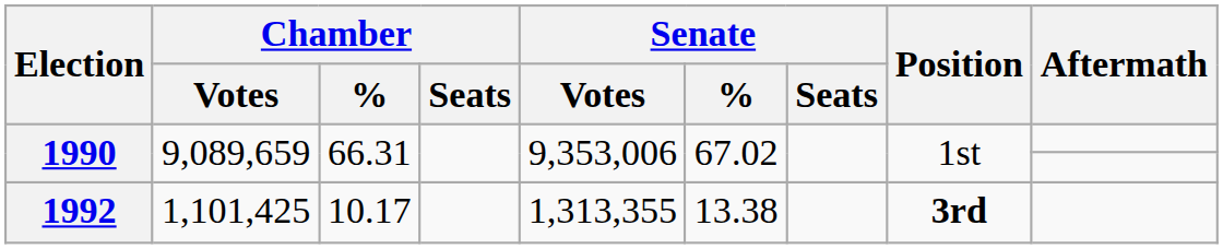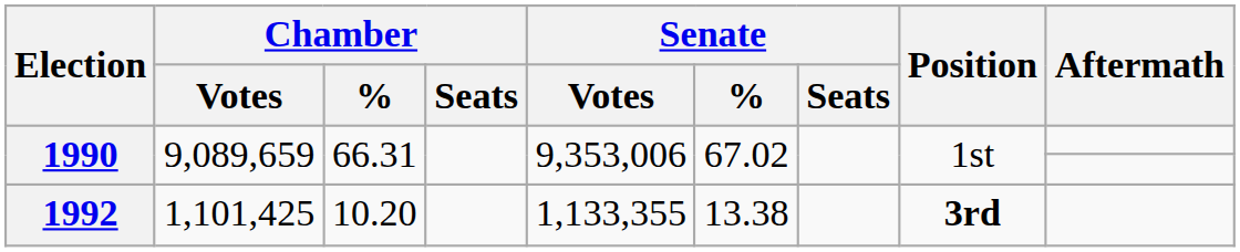 <table class=wikitable style=text-align:center>
 <tr>
 <th rowspan="2">Election</th>
 <th colspan="3"><a href='#'>Chamber</a></th>
 <th colspan="3"><a href='#'>Senate</a></th>
 <th rowspan="2">Position</th>
 <th rowspan="2">Aftermath</th>
 </tr>
 <tr>
 <th>Votes</th>
 <th>%</th>
 <th>Seats</th>
 <th>Votes</th>
 <th>%</th>
 <th>Seats</th>
 </tr>
 <tr>
 <th rowspan=2><a href='#'>1990</a></th>
 <td rowspan=2>9,089,659</td>
 <td rowspan=2>66.31</td>
 <td rowspan=2></td>
 <td rowspan=2>9,353,006</td>
 <td rowspan=2>67.02</td>
 <td rowspan=2></td>
 <td rowspan=2>1st</td>
 <td></td>
 </tr>
 <tr>
 <td></td>
 </tr>
 <tr>
 <th><a href='#'>1992</a></th>
 <td>1,101,425</td>
-<td>10.17</td>
+<td>10.20</td>
 <td></td>
-<td>1,313,355</td>
+<td>1,133,355</td>
 <td>13.38</td>
 <td></td>
 <td><strong>3rd</strong></td>
 <td></td>
 </tr>
 </table>
